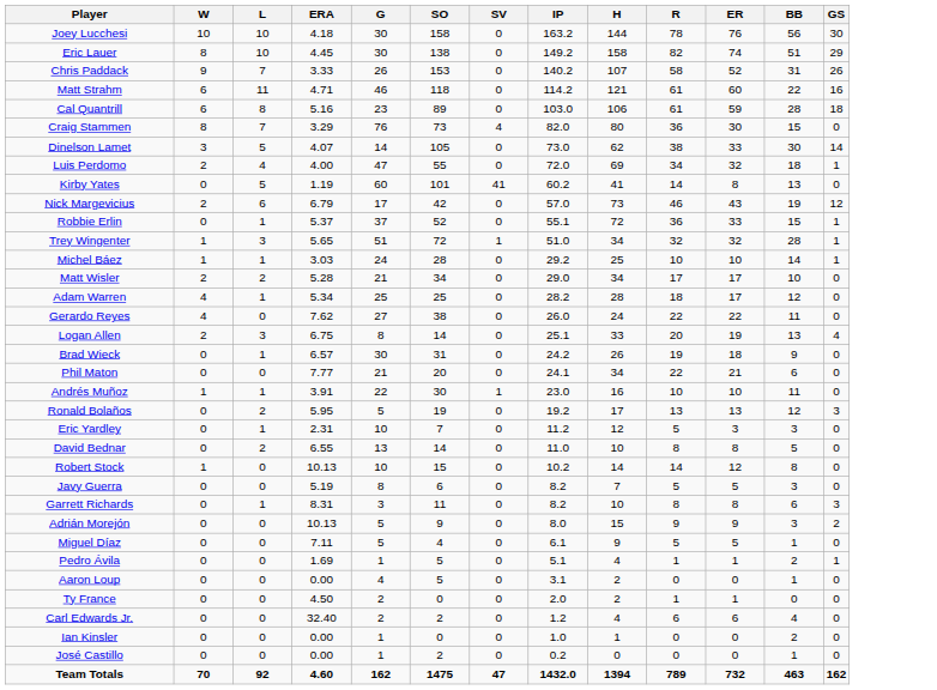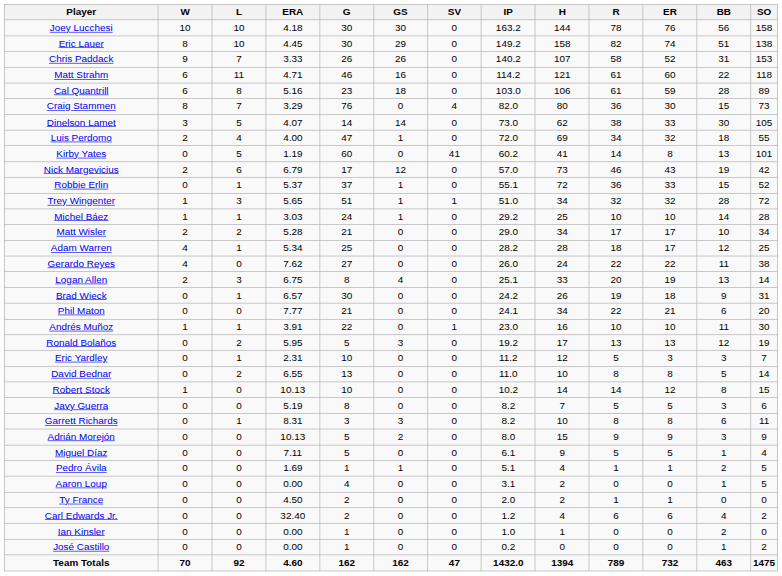 <table class=wikitable style="text-align:center">
 <tr>
 <th bgcolor=#DDDDFF; width="20%">Player</th>
 <th bgcolor=#DDDDFF; width="7%">W</th>
 <th bgcolor=#DDDDFF; width="7%">L</th>
 <th bgcolor=#DDDDFF; width="7%">ERA</th>
 <th bgcolor=#DDDDFF; width="7%">G</th>
-<th bgcolor=#DDDDFF; width="7%">SO</th>
+<th bgcolor=#DDDDFF; width="7%">GS</th>
 <th bgcolor=#DDDDFF; width="7%">SV</th>
 <th bgcolor=#DDDDFF; width="7%">IP</th>
 <th bgcolor=#DDDDFF; width="7%">H</th>
 <th bgcolor=#DDDDFF; width="7%">R</th>
 <th bgcolor=#DDDDFF; width="7%">ER</th>
 <th bgcolor=#DDDDFF; width="7%">BB</th>
-<th bgcolor=#DDDDFF; width="7%">GS</th>
+<th bgcolor=#DDDDFF; width="7%">SO</th>
 </tr>
 <tr>
 <td><a href='#'>Joey Lucchesi</a></td>
 <td>10</td>
 <td>10</td>
 <td>4.18</td>
 <td>30</td>
-<td>158</td>
+<td>30</td>
 <td>0</td>
 <td>163.2</td>
 <td>144</td>
 <td>78</td>
 <td>76</td>
 <td>56</td>
-<td>30</td>
+<td>158</td>
 </tr>
 <tr>
 <td><a href='#'>Eric Lauer</a></td>
 <td>8</td>
 <td>10</td>
 <td>4.45</td>
 <td>30</td>
-<td>138</td>
+<td>29</td>
 <td>0</td>
 <td>149.2</td>
 <td>158</td>
 <td>82</td>
 <td>74</td>
 <td>51</td>
-<td>29</td>
+<td>138</td>
 </tr>
 <tr>
 <td><a href='#'>Chris Paddack</a></td>
 <td>9</td>
 <td>7</td>
 <td>3.33</td>
 <td>26</td>
-<td>153</td>
+<td>26</td>
 <td>0</td>
 <td>140.2</td>
 <td>107</td>
 <td>58</td>
 <td>52</td>
 <td>31</td>
-<td>26</td>
+<td>153</td>
 </tr>
 <tr>
 <td><a href='#'>Matt Strahm</a></td>
 <td>6</td>
 <td>11</td>
 <td>4.71</td>
 <td>46</td>
-<td>118</td>
+<td>16</td>
 <td>0</td>
 <td>114.2</td>
 <td>121</td>
 <td>61</td>
 <td>60</td>
 <td>22</td>
-<td>16</td>
+<td>118</td>
 </tr>
 <tr>
 <td><a href='#'>Cal Quantrill</a></td>
 <td>6</td>
 <td>8</td>
 <td>5.16</td>
 <td>23</td>
-<td>89</td>
+<td>18</td>
 <td>0</td>
 <td>103.0</td>
 <td>106</td>
 <td>61</td>
 <td>59</td>
 <td>28</td>
-<td>18</td>
+<td>89</td>
 </tr>
 <tr>
 <td><a href='#'>Craig Stammen</a></td>
 <td>8</td>
 <td>7</td>
 <td>3.29</td>
 <td>76</td>
-<td>73</td>
+<td>0</td>
 <td>4</td>
 <td>82.0</td>
 <td>80</td>
 <td>36</td>
 <td>30</td>
 <td>15</td>
-<td>0</td>
+<td>73</td>
 </tr>
 <tr>
 <td><a href='#'>Dinelson Lamet</a></td>
 <td>3</td>
 <td>5</td>
 <td>4.07</td>
 <td>14</td>
-<td>105</td>
+<td>14</td>
 <td>0</td>
 <td>73.0</td>
 <td>62</td>
 <td>38</td>
 <td>33</td>
 <td>30</td>
-<td>14</td>
+<td>105</td>
 </tr>
 <tr>
 <td><a href='#'>Luis Perdomo</a></td>
 <td>2</td>
 <td>4</td>
 <td>4.00</td>
 <td>47</td>
-<td>55</td>
+<td>1</td>
 <td>0</td>
 <td>72.0</td>
 <td>69</td>
 <td>34</td>
 <td>32</td>
 <td>18</td>
-<td>1</td>
+<td>55</td>
 </tr>
 <tr>
 <td><a href='#'>Kirby Yates</a></td>
 <td>0</td>
 <td>5</td>
 <td>1.19</td>
 <td>60</td>
-<td>101</td>
+<td>0</td>
 <td>41</td>
 <td>60.2</td>
 <td>41</td>
 <td>14</td>
 <td>8</td>
 <td>13</td>
-<td>0</td>
+<td>101</td>
 </tr>
 <tr>
 <td><a href='#'>Nick Margevicius</a></td>
 <td>2</td>
 <td>6</td>
 <td>6.79</td>
 <td>17</td>
-<td>42</td>
+<td>12</td>
 <td>0</td>
 <td>57.0</td>
 <td>73</td>
 <td>46</td>
 <td>43</td>
 <td>19</td>
-<td>12</td>
+<td>42</td>
 </tr>
 <tr>
 <td><a href='#'>Robbie Erlin</a></td>
 <td>0</td>
 <td>1</td>
 <td>5.37</td>
 <td>37</td>
-<td>52</td>
+<td>1</td>
 <td>0</td>
 <td>55.1</td>
 <td>72</td>
 <td>36</td>
 <td>33</td>
 <td>15</td>
-<td>1</td>
+<td>52</td>
 </tr>
 <tr>
 <td><a href='#'>Trey Wingenter</a></td>
 <td>1</td>
 <td>3</td>
 <td>5.65</td>
 <td>51</td>
-<td>72</td>
+<td>1</td>
 <td>1</td>
 <td>51.0</td>
 <td>34</td>
 <td>32</td>
 <td>32</td>
 <td>28</td>
-<td>1</td>
+<td>72</td>
 </tr>
 <tr>
 <td><a href='#'>Michel Báez</a></td>
 <td>1</td>
 <td>1</td>
 <td>3.03</td>
 <td>24</td>
-<td>28</td>
+<td>1</td>
 <td>0</td>
 <td>29.2</td>
 <td>25</td>
 <td>10</td>
 <td>10</td>
 <td>14</td>
-<td>1</td>
+<td>28</td>
 </tr>
 <tr>
 <td><a href='#'>Matt Wisler</a></td>
 <td>2</td>
 <td>2</td>
 <td>5.28</td>
 <td>21</td>
-<td>34</td>
+<td>0</td>
 <td>0</td>
 <td>29.0</td>
 <td>34</td>
 <td>17</td>
 <td>17</td>
 <td>10</td>
-<td>0</td>
+<td>34</td>
 </tr>
 <tr>
 <td><a href='#'>Adam Warren</a></td>
 <td>4</td>
 <td>1</td>
 <td>5.34</td>
 <td>25</td>
-<td>25</td>
+<td>0</td>
 <td>0</td>
 <td>28.2</td>
 <td>28</td>
 <td>18</td>
 <td>17</td>
 <td>12</td>
-<td>0</td>
+<td>25</td>
 </tr>
 <tr>
 <td><a href='#'>Gerardo Reyes</a></td>
 <td>4</td>
 <td>0</td>
 <td>7.62</td>
 <td>27</td>
-<td>38</td>
+<td>0</td>
 <td>0</td>
 <td>26.0</td>
 <td>24</td>
 <td>22</td>
 <td>22</td>
 <td>11</td>
-<td>0</td>
+<td>38</td>
 </tr>
 <tr>
 <td><a href='#'>Logan Allen</a></td>
 <td>2</td>
 <td>3</td>
 <td>6.75</td>
 <td>8</td>
-<td>14</td>
+<td>4</td>
 <td>0</td>
 <td>25.1</td>
 <td>33</td>
 <td>20</td>
 <td>19</td>
 <td>13</td>
-<td>4</td>
+<td>14</td>
 </tr>
 <tr>
 <td><a href='#'>Brad Wieck</a></td>
 <td>0</td>
 <td>1</td>
 <td>6.57</td>
 <td>30</td>
-<td>31</td>
+<td>0</td>
 <td>0</td>
 <td>24.2</td>
 <td>26</td>
 <td>19</td>
 <td>18</td>
 <td>9</td>
-<td>0</td>
+<td>31</td>
 </tr>
 <tr>
 <td><a href='#'>Phil Maton</a></td>
 <td>0</td>
 <td>0</td>
 <td>7.77</td>
 <td>21</td>
-<td>20</td>
+<td>0</td>
 <td>0</td>
 <td>24.1</td>
 <td>34</td>
 <td>22</td>
 <td>21</td>
 <td>6</td>
-<td>0</td>
+<td>20</td>
 </tr>
 <tr>
 <td><a href='#'>Andrés Muñoz</a></td>
 <td>1</td>
 <td>1</td>
 <td>3.91</td>
 <td>22</td>
-<td>30</td>
+<td>0</td>
 <td>1</td>
 <td>23.0</td>
 <td>16</td>
 <td>10</td>
 <td>10</td>
 <td>11</td>
-<td>0</td>
+<td>30</td>
 </tr>
 <tr>
 <td><a href='#'>Ronald Bolaños</a></td>
 <td>0</td>
 <td>2</td>
 <td>5.95</td>
 <td>5</td>
-<td>19</td>
+<td>3</td>
 <td>0</td>
 <td>19.2</td>
 <td>17</td>
 <td>13</td>
 <td>13</td>
 <td>12</td>
-<td>3</td>
+<td>19</td>
 </tr>
 <tr>
 <td><a href='#'>Eric Yardley</a></td>
 <td>0</td>
 <td>1</td>
 <td>2.31</td>
 <td>10</td>
-<td>7</td>
+<td>0</td>
 <td>0</td>
 <td>11.2</td>
 <td>12</td>
 <td>5</td>
 <td>3</td>
 <td>3</td>
-<td>0</td>
+<td>7</td>
 </tr>
 <tr>
 <td><a href='#'>David Bednar</a></td>
 <td>0</td>
 <td>2</td>
 <td>6.55</td>
 <td>13</td>
-<td>14</td>
+<td>0</td>
 <td>0</td>
 <td>11.0</td>
 <td>10</td>
 <td>8</td>
 <td>8</td>
 <td>5</td>
-<td>0</td>
+<td>14</td>
 </tr>
 <tr>
 <td><a href='#'>Robert Stock</a></td>
 <td>1</td>
 <td>0</td>
 <td>10.13</td>
 <td>10</td>
-<td>15</td>
+<td>0</td>
 <td>0</td>
 <td>10.2</td>
 <td>14</td>
 <td>14</td>
 <td>12</td>
 <td>8</td>
-<td>0</td>
+<td>15</td>
 </tr>
 <tr>
 <td><a href='#'>Javy Guerra</a></td>
 <td>0</td>
 <td>0</td>
 <td>5.19</td>
 <td>8</td>
-<td>6</td>
+<td>0</td>
 <td>0</td>
 <td>8.2</td>
 <td>7</td>
 <td>5</td>
 <td>5</td>
 <td>3</td>
-<td>0</td>
+<td>6</td>
 </tr>
 <tr>
 <td><a href='#'>Garrett Richards</a></td>
 <td>0</td>
 <td>1</td>
 <td>8.31</td>
 <td>3</td>
-<td>11</td>
+<td>3</td>
 <td>0</td>
 <td>8.2</td>
 <td>10</td>
 <td>8</td>
 <td>8</td>
 <td>6</td>
-<td>3</td>
+<td>11</td>
 </tr>
 <tr>
 <td><a href='#'>Adrián Morejón</a></td>
 <td>0</td>
 <td>0</td>
 <td>10.13</td>
 <td>5</td>
-<td>9</td>
+<td>2</td>
 <td>0</td>
 <td>8.0</td>
 <td>15</td>
 <td>9</td>
 <td>9</td>
 <td>3</td>
-<td>2</td>
+<td>9</td>
 </tr>
 <tr>
 <td><a href='#'>Miguel Díaz</a></td>
 <td>0</td>
 <td>0</td>
 <td>7.11</td>
 <td>5</td>
-<td>4</td>
+<td>0</td>
 <td>0</td>
 <td>6.1</td>
 <td>9</td>
 <td>5</td>
 <td>5</td>
 <td>1</td>
-<td>0</td>
+<td>4</td>
 </tr>
 <tr>
 <td><a href='#'>Pedro Ávila</a></td>
 <td>0</td>
 <td>0</td>
 <td>1.69</td>
 <td>1</td>
-<td>5</td>
+<td>1</td>
 <td>0</td>
 <td>5.1</td>
 <td>4</td>
 <td>1</td>
 <td>1</td>
 <td>2</td>
-<td>1</td>
+<td>5</td>
 </tr>
 <tr>
 <td><a href='#'>Aaron Loup</a></td>
 <td>0</td>
 <td>0</td>
 <td>0.00</td>
 <td>4</td>
-<td>5</td>
+<td>0</td>
 <td>0</td>
 <td>3.1</td>
 <td>2</td>
 <td>0</td>
 <td>0</td>
 <td>1</td>
-<td>0</td>
+<td>5</td>
 </tr>
 <tr>
 <td><a href='#'>Ty France</a></td>
 <td>0</td>
 <td>0</td>
 <td>4.50</td>
 <td>2</td>
 <td>0</td>
 <td>0</td>
 <td>2.0</td>
 <td>2</td>
 <td>1</td>
 <td>1</td>
 <td>0</td>
 <td>0</td>
 </tr>
 <tr>
 <td><a href='#'>Carl Edwards Jr.</a></td>
 <td>0</td>
 <td>0</td>
 <td>32.40</td>
 <td>2</td>
-<td>2</td>
+<td>0</td>
 <td>0</td>
 <td>1.2</td>
 <td>4</td>
 <td>6</td>
 <td>6</td>
 <td>4</td>
-<td>0</td>
+<td>2</td>
 </tr>
 <tr>
 <td><a href='#'>Ian Kinsler</a></td>
 <td>0</td>
 <td>0</td>
 <td>0.00</td>
 <td>1</td>
 <td>0</td>
 <td>0</td>
 <td>1.0</td>
 <td>1</td>
 <td>0</td>
 <td>0</td>
 <td>2</td>
 <td>0</td>
 </tr>
 <tr>
 <td><a href='#'>José Castillo</a></td>
 <td>0</td>
 <td>0</td>
 <td>0.00</td>
 <td>1</td>
-<td>2</td>
+<td>0</td>
 <td>0</td>
 <td>0.2</td>
 <td>0</td>
 <td>0</td>
 <td>0</td>
 <td>1</td>
-<td>0</td>
+<td>2</td>
 </tr>
 <tr>
 <td><strong>Team Totals</strong></td>
 <td><strong>70</strong></td>
 <td><strong>92</strong></td>
 <td><strong>4.60</strong></td>
 <td><strong>162</strong></td>
-<td><strong>1475</strong></td>
+<td><strong>162</strong></td>
 <td><strong>47</strong></td>
 <td><strong>1432.0</strong></td>
 <td><strong>1394</strong></td>
 <td><strong>789</strong></td>
 <td><strong>732</strong></td>
 <td><strong>463</strong></td>
-<td><strong>162</strong></td>
+<td><strong>1475</strong></td>
 </tr>
 </table>
